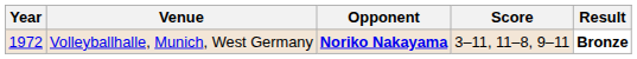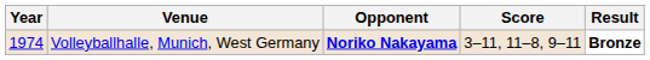 <table class="sortable wikitable" style="font-size: 90%;">
 <tr>
 <th>Year</th>
 <th>Venue</th>
 <th>Opponent</th>
 <th>Score</th>
 <th>Result</th>
 </tr>
 <tr style="background:#F3E6D7">
-<td align="center"><a href='#'>1972</a></td>
+<td align="center"><a href='#'>1974</a></td>
 <td align="left"><a href='#'>Volleyballhalle</a>, <a href='#'>Munich</a>, West Germany</td>
 <td align="left"><strong> <a href='#'>Noriko Nakayama</a></strong></td>
 <td align="left">3–11, 11–8, 9–11</td>
 <td style="text-align:left; background:white"> <strong>Bronze</strong></td>
 </tr>
 </table>
